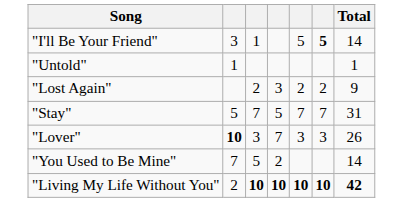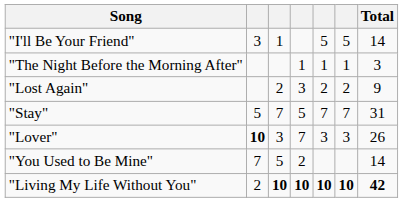 <table class="wikitable" style="margin: 1em auto 1em auto; text-align:center">
 <tr>
 <th>Song</th>
 <th></th>
 <th></th>
 <th></th>
 <th></th>
 <th></th>
 <th>Total</th>
 </tr>
 <tr>
 <td align="left">"I'll Be Your Friend"</td>
 <td>3</td>
 <td>1</td>
 <td></td>
 <td>5</td>
-<td><strong>5</strong></td>
+<td>5</td>
 <td>14</td>
 </tr>
 <tr>
-<td align="left">"Untold"</td>
-<td>1</td>
-<td></td>
-<td></td>
+<td align="left">"The Night Before the Morning After"</td>
 <td></td>
 <td></td>
 <td>1</td>
+<td>1</td>
+<td>1</td>
+<td>3</td>
 </tr>
 <tr>
 <td align="left">"Lost Again"</td>
 <td></td>
 <td>2</td>
 <td>3</td>
 <td>2</td>
 <td>2</td>
 <td>9</td>
 </tr>
 <tr>
 <td align="left">"Stay"</td>
 <td>5</td>
 <td>7</td>
 <td>5</td>
 <td>7</td>
 <td>7</td>
 <td>31</td>
 </tr>
 <tr>
 <td align="left">"Lover"</td>
 <td><strong>10</strong></td>
 <td>3</td>
 <td>7</td>
 <td>3</td>
 <td>3</td>
 <td>26</td>
 </tr>
 <tr>
 <td align="left">"You Used to Be Mine"</td>
 <td>7</td>
 <td>5</td>
 <td>2</td>
 <td></td>
 <td></td>
 <td>14</td>
 </tr>
 <tr>
 <td align="left">"Living My Life Without You"</td>
 <td>2</td>
 <td><strong>10</strong></td>
 <td><strong>10</strong></td>
 <td><strong>10</strong></td>
 <td><strong>10</strong></td>
 <td><strong>42</strong></td>
 </tr>
 </table>
